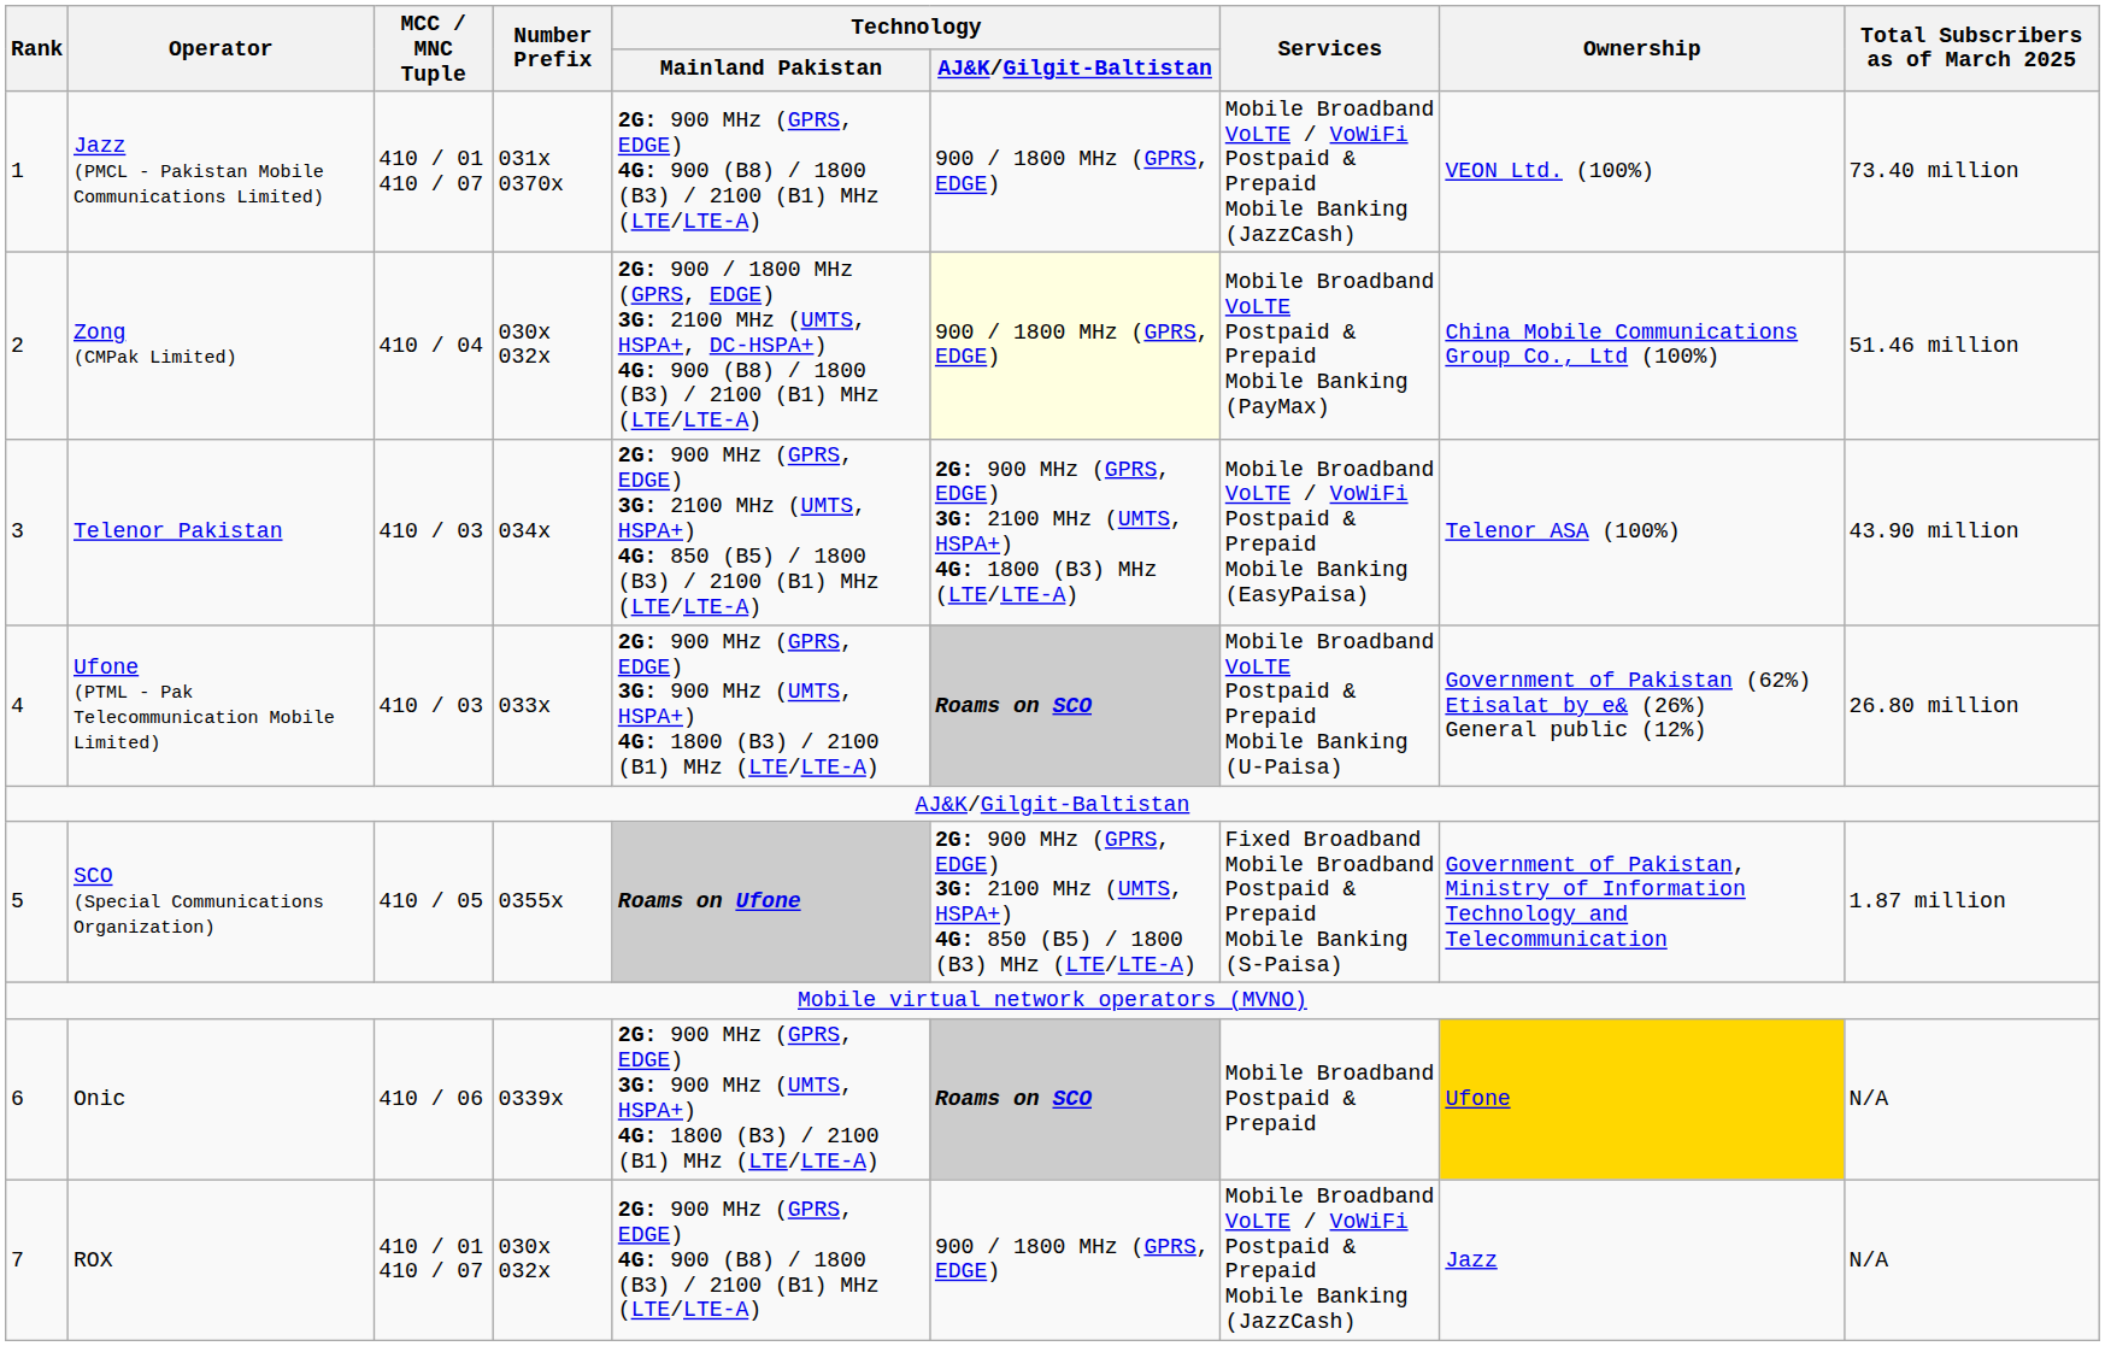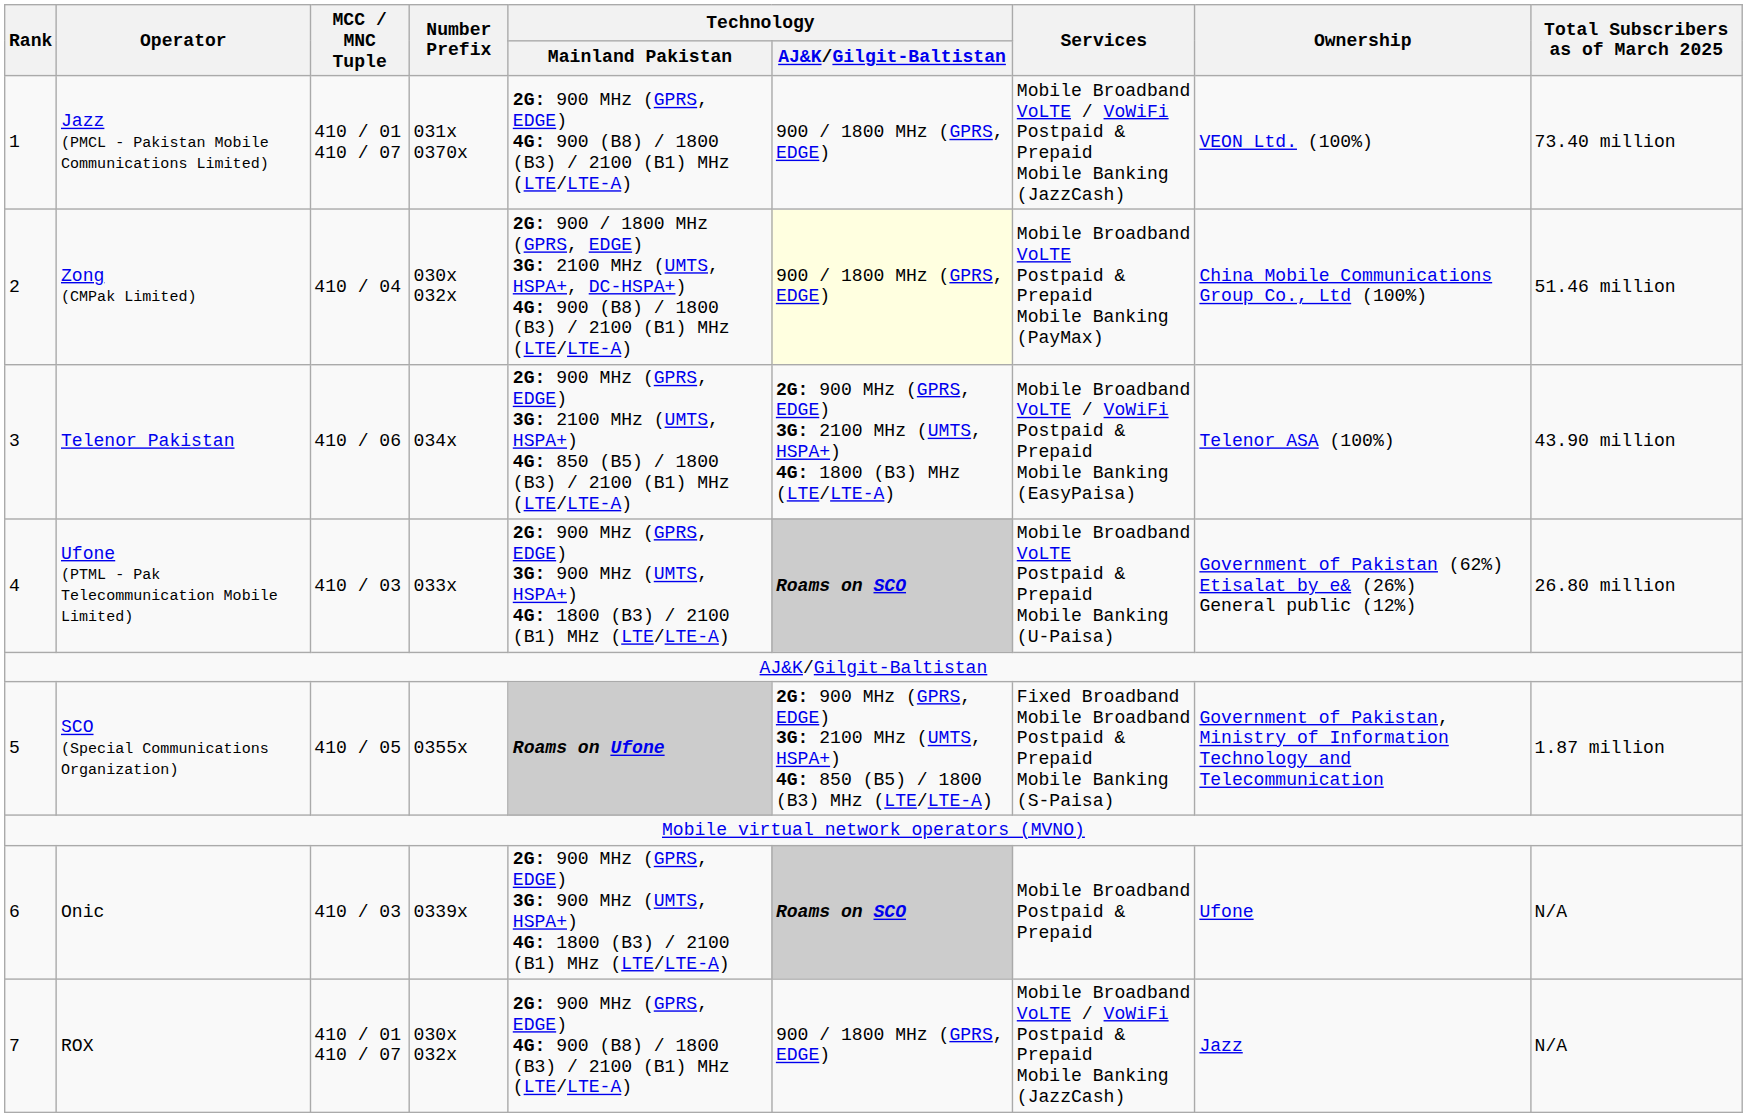 <table class="wikitable">
 <tr>
 <th rowspan="2">Rank</th>
 <th rowspan="2">Operator</th>
 <th rowspan="2">MCC / MNC Tuple</th>
 <th rowspan="2">Number Prefix</th>
 <th colspan="2">Technology</th>
 <th rowspan="2">Services</th>
 <th rowspan="2">Ownership</th>
 <th rowspan="2">Total Subscribers as of March 2025</th>
 </tr>
 <tr>
 <th>Mainland Pakistan</th>
 <th><a href='#'>AJ&K</a>/<a href='#'>Gilgit-Baltistan</a></th>
 </tr>
 <tr>
 <td>1</td>
 <td><a href='#'>Jazz</a><br><small>(PMCL - Pakistan Mobile Communications Limited)</small></td>
 <td>410 / 01<br>410 / 07</td>
 <td>031x<br>0370x</td>
 <td><strong>2G:</strong> 900 MHz (<a href='#'>GPRS</a>, <a href='#'>EDGE</a>)<br><strong>4G:</strong> 900 (B8) / 1800 (B3) / 2100 (B1) MHz (<a href='#'>LTE</a>/<a href='#'>LTE-A</a>)</td>
 <td>900 / 1800 MHz (<a href='#'>GPRS</a>, <a href='#'>EDGE</a>)</td>
 <td>Mobile Broadband<br><a href='#'>VoLTE</a> / <a href='#'>VoWiFi</a><br>Postpaid & Prepaid<br>Mobile Banking (JazzCash)</td>
 <td><a href='#'>VEON Ltd.</a> (100%)</td>
 <td>73.40 million</td>
 </tr>
 <tr>
 <td>2</td>
 <td><a href='#'>Zong</a><br><small>(CMPak Limited)</small></td>
 <td>410 / 04</td>
 <td>030x<br>032x</td>
 <td><strong>2G:</strong> 900 / 1800 MHz (<a href='#'>GPRS</a>, <a href='#'>EDGE</a>)<br><strong>3G:</strong> 2100 MHz (<a href='#'>UMTS</a>, <a href='#'>HSPA+</a>, <a href='#'>DC-HSPA+</a>)<br><strong>4G:</strong> 900 (B8) / 1800 (B3) / 2100 (B1) MHz (<a href='#'>LTE</a>/<a href='#'>LTE-A</a>)</td>
 <td style="background: lightyellow;">900 / 1800 MHz (<a href='#'>GPRS</a>, <a href='#'>EDGE</a>)</td>
 <td>Mobile Broadband<br><a href='#'>VoLTE</a><br>Postpaid & Prepaid<br>Mobile Banking (PayMax)</td>
 <td><a href='#'>China Mobile Communications Group Co., Ltd</a> (100%)</td>
 <td>51.46 million</td>
 </tr>
 <tr>
 <td>3</td>
 <td><a href='#'>Telenor Pakistan</a></td>
-<td>410 / 03</td>
+<td>410 / 06</td>
 <td>034x</td>
 <td><strong>2G:</strong> 900 MHz (<a href='#'>GPRS</a>, <a href='#'>EDGE</a>)<br><strong>3G:</strong> 2100 MHz (<a href='#'>UMTS</a>, <a href='#'>HSPA+</a>)<br><strong>4G:</strong> 850 (B5) / 1800 (B3) / 2100 (B1) MHz (<a href='#'>LTE</a>/<a href='#'>LTE-A</a>)</td>
 <td><strong>2G:</strong> 900 MHz (<a href='#'>GPRS</a>, <a href='#'>EDGE</a>)<br><strong>3G:</strong> 2100 MHz (<a href='#'>UMTS</a>, <a href='#'>HSPA+</a>)<br><strong>4G:</strong> 1800 (B3) MHz (<a href='#'>LTE</a>/<a href='#'>LTE-A</a>)</td>
 <td>Mobile Broadband<br><a href='#'>VoLTE</a> / <a href='#'>VoWiFi</a><br>Postpaid & Prepaid<br>Mobile Banking (EasyPaisa)</td>
 <td><a href='#'>Telenor ASA</a> (100%)</td>
 <td>43.90 million</td>
 </tr>
 <tr>
 <td>4</td>
 <td><a href='#'>Ufone</a><br><small>(PTML - Pak Telecommunication Mobile Limited)</small></td>
 <td>410 / 03</td>
 <td>033x</td>
 <td><strong>2G:</strong> 900 MHz (<a href='#'>GPRS</a>, <a href='#'>EDGE</a>)<br><strong>3G:</strong> 900 MHz (<a href='#'>UMTS</a>, <a href='#'>HSPA+</a>)<br><strong>4G:</strong> 1800 (B3) / 2100 (B1) MHz (<a href='#'>LTE</a>/<a href='#'>LTE-A</a>)</td>
 <td rowspan="1" style="text-align:left;" bgcolor="CCCCCC"><strong><em>Roams on <a href='#'>SCO</a></em></strong></td>
 <td>Mobile Broadband<br><a href='#'>VoLTE</a><br>Postpaid & Prepaid<br>Mobile Banking (U-Paisa)</td>
 <td><a href='#'>Government of Pakistan</a> (62%)<br><a href='#'>Etisalat by e&</a> (26%)<br>General public (12%)</td>
 <td>26.80 million</td>
 </tr>
 <tr>
 <td align=center colspan="9"><a href='#'>AJ&K</a>/<a href='#'>Gilgit-Baltistan</a></td>
 </tr>
 <tr>
 <td>5</td>
 <td><a href='#'>SCO</a><br><small>(Special Communications Organization)</small></td>
 <td>410 / 05</td>
 <td>0355x</td>
 <td rowspan="1" style="text-align:left;" bgcolor="CCCCCC"><strong><em>Roams on <a href='#'>Ufone</a></em></strong></td>
 <td><strong>2G:</strong> 900 MHz (<a href='#'>GPRS</a>, <a href='#'>EDGE</a>)<br><strong>3G:</strong> 2100 MHz (<a href='#'>UMTS</a>, <a href='#'>HSPA+</a>)<br><strong>4G:</strong> 850 (B5) / 1800 (B3) MHz (<a href='#'>LTE</a>/<a href='#'>LTE-A</a>)</td>
 <td>Fixed Broadband<br>Mobile Broadband<br>Postpaid & Prepaid<br>Mobile Banking (S-Paisa)</td>
 <td><a href='#'>Government of Pakistan</a>,<br><a href='#'>Ministry of Information Technology and Telecommunication</a></td>
 <td>1.87 million</td>
 </tr>
 <tr>
 <td align=center colspan="9"><a href='#'>Mobile virtual network operators (MVNO)</a></td>
 </tr>
 <tr>
 <td>6</td>
 <td>Onic</td>
-<td>410 / 06</td>
+<td>410 / 03</td>
 <td>0339x</td>
 <td><strong>2G:</strong> 900 MHz (<a href='#'>GPRS</a>, <a href='#'>EDGE</a>)<br><strong>3G:</strong> 900 MHz (<a href='#'>UMTS</a>, <a href='#'>HSPA+</a>)<br><strong>4G:</strong> 1800 (B3) / 2100 (B1) MHz (<a href='#'>LTE</a>/<a href='#'>LTE-A</a>)</td>
 <td rowspan="1" style="text-align:left;" bgcolor="CCCCCC"><strong><em>Roams on <a href='#'>SCO</a></em></strong></td>
 <td>Mobile Broadband<br>Postpaid & Prepaid</td>
-<td style="background: gold;"><a href='#'>Ufone</a></td>
+<td><a href='#'>Ufone</a></td>
 <td>N/A</td>
 </tr>
 <tr>
 <td>7</td>
 <td>ROX</td>
 <td>410 / 01<br>410 / 07</td>
 <td>030x<br>032x</td>
 <td><strong>2G:</strong> 900 MHz (<a href='#'>GPRS</a>, <a href='#'>EDGE</a>)<br><strong>4G:</strong> 900 (B8) / 1800 (B3) / 2100 (B1) MHz (<a href='#'>LTE</a>/<a href='#'>LTE-A</a>)</td>
 <td>900 / 1800 MHz (<a href='#'>GPRS</a>, <a href='#'>EDGE</a>)</td>
 <td>Mobile Broadband<br><a href='#'>VoLTE</a> / <a href='#'>VoWiFi</a><br>Postpaid & Prepaid<br>Mobile Banking (JazzCash)</td>
 <td><a href='#'>Jazz</a></td>
 <td>N/A</td>
 </tr>
 <tr>
 </tr>
 </table>
